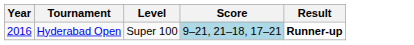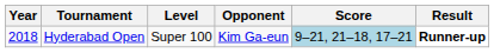 <table class="sortable wikitable" style="font-size: 90%;">
 <tr>
 <th>Year</th>
 <th>Tournament</th>
 <th>Level</th>
+<th>Opponent</th>
 <th>Score</th>
 <th>Result</th>
 </tr>
 <tr>
-<td align="center"><a href='#'>2016</a></td>
+<td align="center"><a href='#'>2018</a></td>
 <td align="left"><a href='#'>Hyderabad Open</a></td>
 <td align="left">Super 100</td>
+<td align="left"> <a href='#'>Kim Ga-eun</a></td>
 <td align="left" style="background: lightblue;">9–21, 21–18, 17–21</td>
 <td style="text-align:left; background:white"> <strong>Runner-up</strong></td>
 </tr>
 </table>
